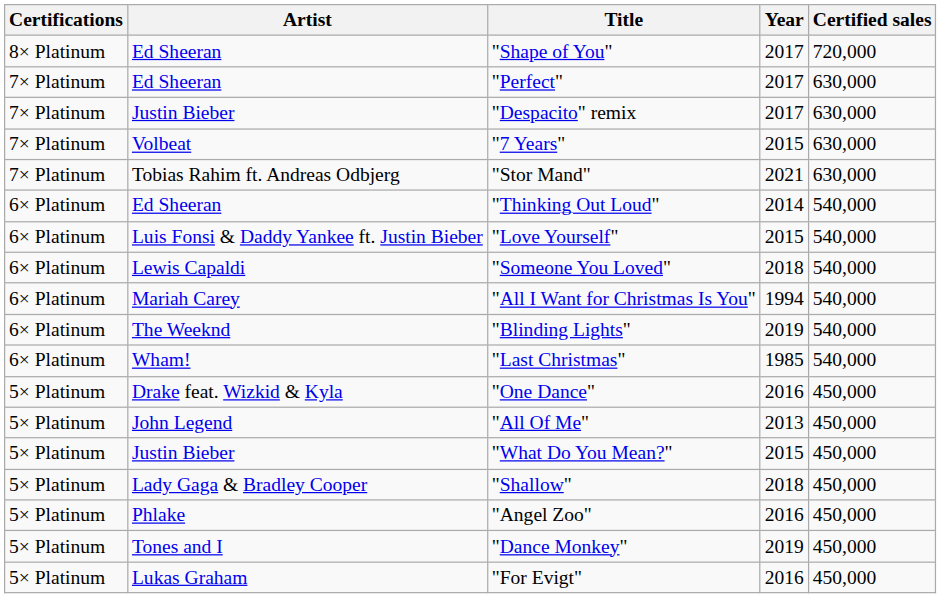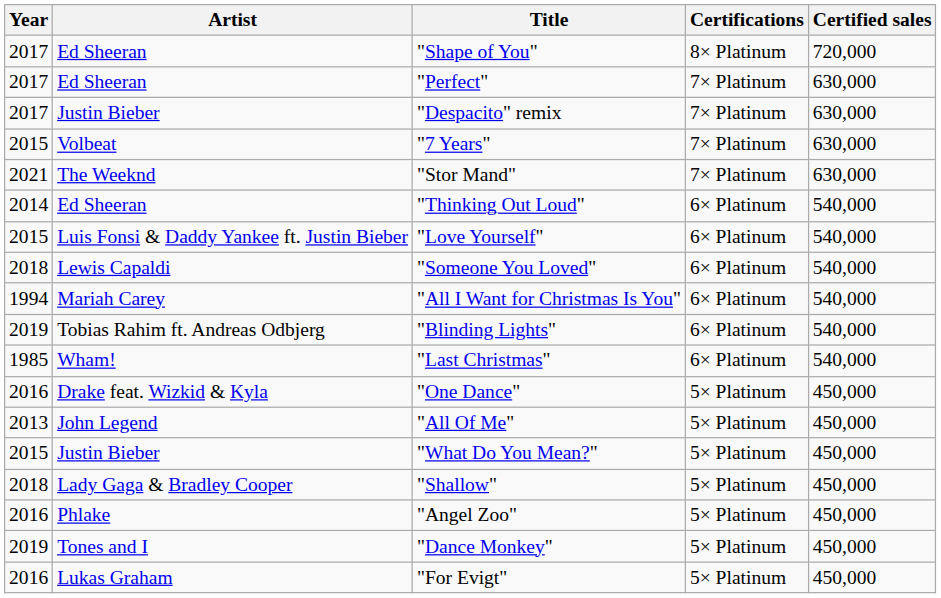 <table class="wikitable">
 <tr>
-<th>Certifications</th>
+<th>Year</th>
 <th>Artist</th>
 <th>Title</th>
-<th>Year</th>
+<th>Certifications</th>
 <th>Certified sales</th>
 </tr>
 <tr>
-<td>8× Platinum</td>
+<td>2017</td>
 <td><a href='#'>Ed Sheeran</a></td>
 <td>"<a href='#'>Shape of You</a>"</td>
-<td>2017</td>
+<td>8× Platinum</td>
 <td>720,000</td>
 </tr>
 <tr>
-<td>7× Platinum</td>
+<td>2017</td>
 <td><a href='#'>Ed Sheeran</a></td>
 <td>"<a href='#'>Perfect</a>"</td>
-<td>2017</td>
+<td>7× Platinum</td>
 <td>630,000</td>
 </tr>
 <tr>
-<td>7× Platinum</td>
+<td>2017</td>
 <td><a href='#'>Justin Bieber</a></td>
 <td>"<a href='#'>Despacito</a>" remix</td>
-<td>2017</td>
+<td>7× Platinum</td>
 <td>630,000</td>
 </tr>
 <tr>
-<td>7× Platinum</td>
+<td>2015</td>
 <td><a href='#'>Volbeat</a></td>
 <td>"<a href='#'>7 Years</a>"</td>
-<td>2015</td>
+<td>7× Platinum</td>
 <td>630,000</td>
 </tr>
 <tr>
+<td>2021</td>
+<td><a href='#'>The Weeknd</a></td>
+<td>"Stor Mand"</td>
 <td>7× Platinum</td>
-<td>Tobias Rahim ft. Andreas Odbjerg</td>
-<td>"Stor Mand"</td>
-<td>2021</td>
 <td>630,000</td>
 </tr>
 <tr>
-<td>6× Platinum</td>
+<td>2014</td>
 <td><a href='#'>Ed Sheeran</a></td>
 <td>"<a href='#'>Thinking Out Loud</a>"</td>
-<td>2014</td>
+<td>6× Platinum</td>
 <td>540,000</td>
 </tr>
 <tr>
-<td>6× Platinum</td>
+<td>2015</td>
 <td><a href='#'>Luis Fonsi</a> & <a href='#'>Daddy Yankee</a> ft. <a href='#'>Justin Bieber</a></td>
 <td>"<a href='#'>Love Yourself</a>"</td>
-<td>2015</td>
+<td>6× Platinum</td>
 <td>540,000</td>
 </tr>
 <tr>
-<td>6× Platinum</td>
+<td>2018</td>
 <td><a href='#'>Lewis Capaldi</a></td>
 <td>"<a href='#'>Someone You Loved</a>"</td>
-<td>2018</td>
+<td>6× Platinum</td>
 <td>540,000</td>
 </tr>
 <tr>
-<td>6× Platinum</td>
+<td>1994</td>
 <td><a href='#'>Mariah Carey</a></td>
 <td>"<a href='#'>All I Want for Christmas Is You</a>"</td>
-<td>1994</td>
+<td>6× Platinum</td>
 <td>540,000</td>
 </tr>
 <tr>
+<td>2019</td>
+<td>Tobias Rahim ft. Andreas Odbjerg</td>
+<td>"<a href='#'>Blinding Lights</a>"</td>
 <td>6× Platinum</td>
-<td><a href='#'>The Weeknd</a></td>
-<td>"<a href='#'>Blinding Lights</a>"</td>
-<td>2019</td>
 <td>540,000</td>
 </tr>
 <tr>
-<td>6× Platinum</td>
+<td>1985</td>
 <td><a href='#'>Wham!</a></td>
 <td>"<a href='#'>Last Christmas</a>"</td>
-<td>1985</td>
+<td>6× Platinum</td>
 <td>540,000</td>
 </tr>
 <tr>
-<td>5× Platinum</td>
+<td>2016</td>
 <td><a href='#'>Drake</a> feat. <a href='#'>Wizkid</a> & <a href='#'>Kyla</a></td>
 <td>"<a href='#'>One Dance</a>"</td>
-<td>2016</td>
+<td>5× Platinum</td>
 <td>450,000</td>
 </tr>
 <tr>
-<td>5× Platinum</td>
+<td>2013</td>
 <td><a href='#'>John Legend</a></td>
 <td>"<a href='#'>All Of Me</a>"</td>
-<td>2013</td>
+<td>5× Platinum</td>
 <td>450,000</td>
 </tr>
 <tr>
-<td>5× Platinum</td>
+<td>2015</td>
 <td><a href='#'>Justin Bieber</a></td>
 <td>"<a href='#'>What Do You Mean?</a>"</td>
-<td>2015</td>
+<td>5× Platinum</td>
 <td>450,000</td>
 </tr>
 <tr>
-<td>5× Platinum</td>
+<td>2018</td>
 <td><a href='#'>Lady Gaga</a> & <a href='#'>Bradley Cooper</a></td>
 <td>"<a href='#'>Shallow</a>"</td>
-<td>2018</td>
+<td>5× Platinum</td>
 <td>450,000</td>
 </tr>
 <tr>
-<td>5× Platinum</td>
+<td>2016</td>
 <td><a href='#'>Phlake</a></td>
 <td>"Angel Zoo"</td>
-<td>2016</td>
+<td>5× Platinum</td>
 <td>450,000</td>
 </tr>
 <tr>
-<td>5× Platinum</td>
+<td>2019</td>
 <td><a href='#'>Tones and I</a></td>
 <td>"<a href='#'>Dance Monkey</a>"</td>
-<td>2019</td>
+<td>5× Platinum</td>
 <td>450,000</td>
 </tr>
 <tr>
-<td>5× Platinum</td>
+<td>2016</td>
 <td><a href='#'>Lukas Graham</a></td>
 <td>"For Evigt"</td>
-<td>2016</td>
+<td>5× Platinum</td>
 <td>450,000</td>
 </tr>
 </table>
